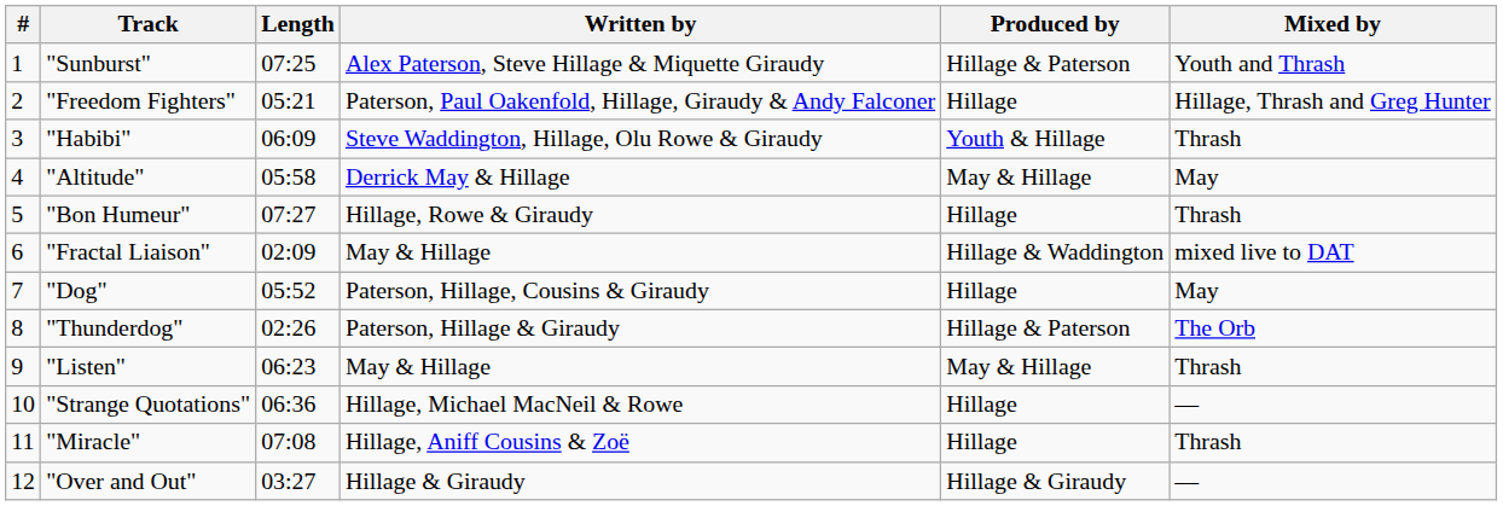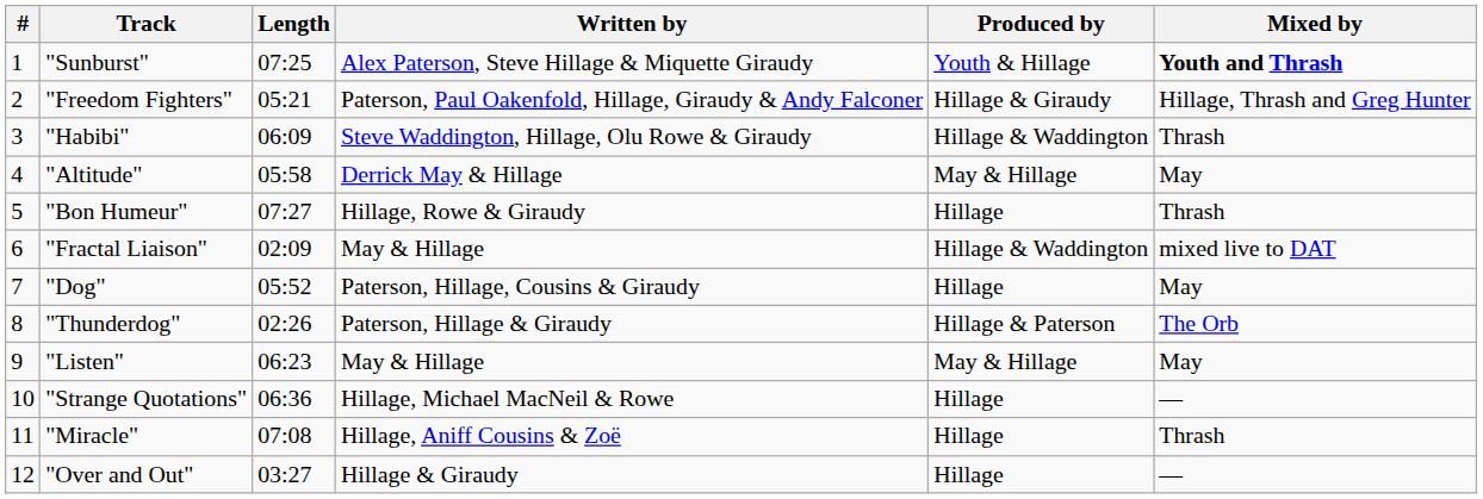 <table class="wikitable">
 <tr>
 <th>#</th>
 <th>Track</th>
 <th>Length</th>
 <th>Written by</th>
 <th>Produced by</th>
 <th>Mixed by</th>
 </tr>
 <tr>
 <td>1</td>
 <td>"Sunburst"</td>
 <td>07:25</td>
 <td><a href='#'>Alex Paterson</a>, Steve Hillage & Miquette Giraudy</td>
-<td>Hillage & Paterson</td>
-<td>Youth and <a href='#'>Thrash</a></td>
+<td><a href='#'>Youth</a> & Hillage</td>
+<td><strong>Youth and <a href='#'>Thrash</a></strong></td>
 </tr>
 <tr>
 <td>2</td>
 <td>"Freedom Fighters"</td>
 <td>05:21</td>
 <td>Paterson, <a href='#'>Paul Oakenfold</a>, Hillage, Giraudy & <a href='#'>Andy Falconer</a></td>
-<td>Hillage</td>
+<td>Hillage & Giraudy</td>
 <td>Hillage, Thrash and <a href='#'>Greg Hunter</a></td>
 </tr>
 <tr>
 <td>3</td>
 <td>"Habibi"</td>
 <td>06:09</td>
 <td><a href='#'>Steve Waddington</a>, Hillage, Olu Rowe & Giraudy</td>
-<td><a href='#'>Youth</a> & Hillage</td>
+<td>Hillage & Waddington</td>
 <td>Thrash</td>
 </tr>
 <tr>
 <td>4</td>
 <td>"Altitude"</td>
 <td>05:58</td>
 <td><a href='#'>Derrick May</a> & Hillage</td>
 <td>May & Hillage</td>
 <td>May</td>
 </tr>
 <tr>
 <td>5</td>
 <td>"Bon Humeur"</td>
 <td>07:27</td>
 <td>Hillage, Rowe & Giraudy</td>
 <td>Hillage</td>
 <td>Thrash</td>
 </tr>
 <tr>
 <td>6</td>
 <td>"Fractal Liaison"</td>
 <td>02:09</td>
 <td>May & Hillage</td>
 <td>Hillage & Waddington</td>
 <td>mixed live to <a href='#'>DAT</a></td>
 </tr>
 <tr>
 <td>7</td>
 <td>"Dog"</td>
 <td>05:52</td>
 <td>Paterson, Hillage, Cousins & Giraudy</td>
 <td>Hillage</td>
 <td>May</td>
 </tr>
 <tr>
 <td>8</td>
 <td>"Thunderdog"</td>
 <td>02:26</td>
 <td>Paterson, Hillage & Giraudy</td>
 <td>Hillage & Paterson</td>
 <td><a href='#'>The Orb</a></td>
 </tr>
 <tr>
 <td>9</td>
 <td>"Listen"</td>
 <td>06:23</td>
 <td>May & Hillage</td>
 <td>May & Hillage</td>
-<td>Thrash</td>
+<td>May</td>
 </tr>
 <tr>
 <td>10</td>
 <td>"Strange Quotations"</td>
 <td>06:36</td>
 <td>Hillage, Michael MacNeil & Rowe</td>
 <td>Hillage</td>
 <td>—</td>
 </tr>
 <tr>
 <td>11</td>
 <td>"Miracle"</td>
 <td>07:08</td>
 <td>Hillage, <a href='#'>Aniff Cousins</a> & <a href='#'>Zoë</a></td>
 <td>Hillage</td>
 <td>Thrash</td>
 </tr>
 <tr>
 <td>12</td>
 <td>"Over and Out"</td>
 <td>03:27</td>
 <td>Hillage & Giraudy</td>
-<td>Hillage & Giraudy</td>
+<td>Hillage</td>
 <td>—</td>
 </tr>
 </table>
